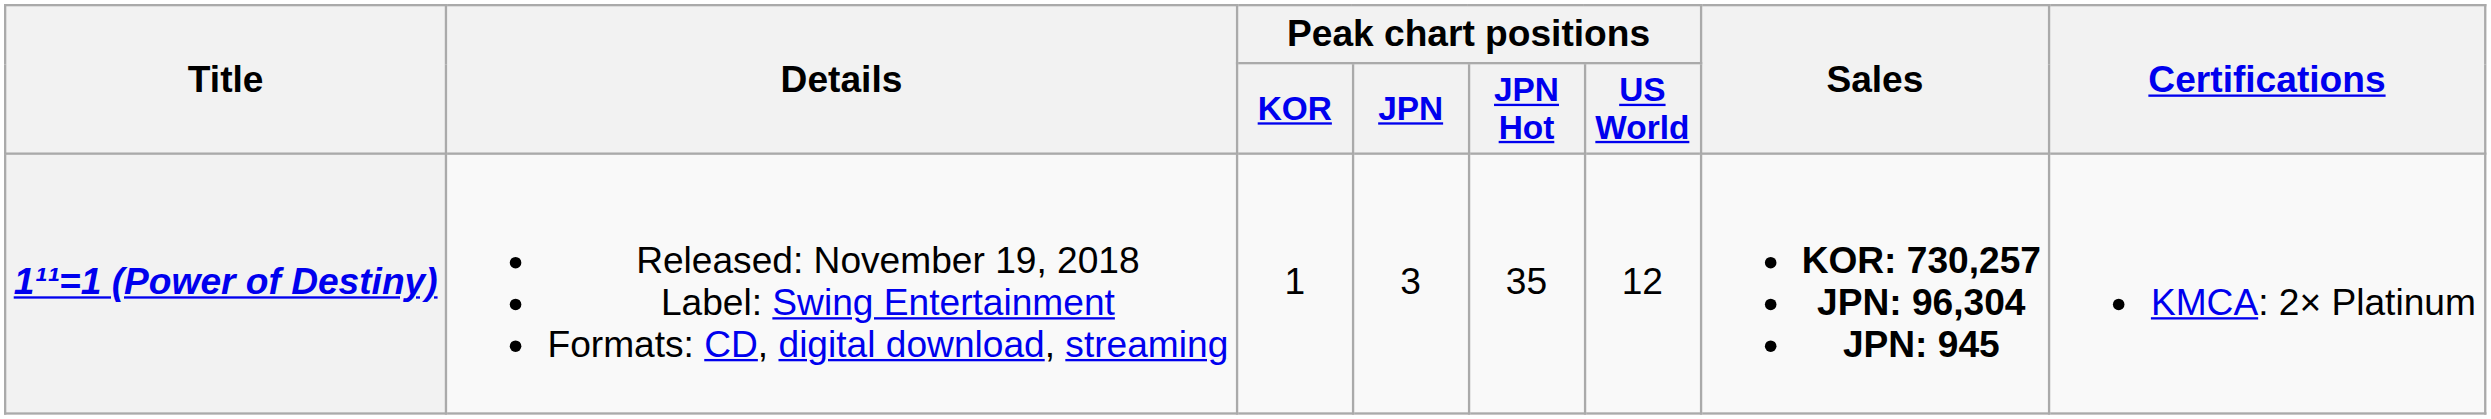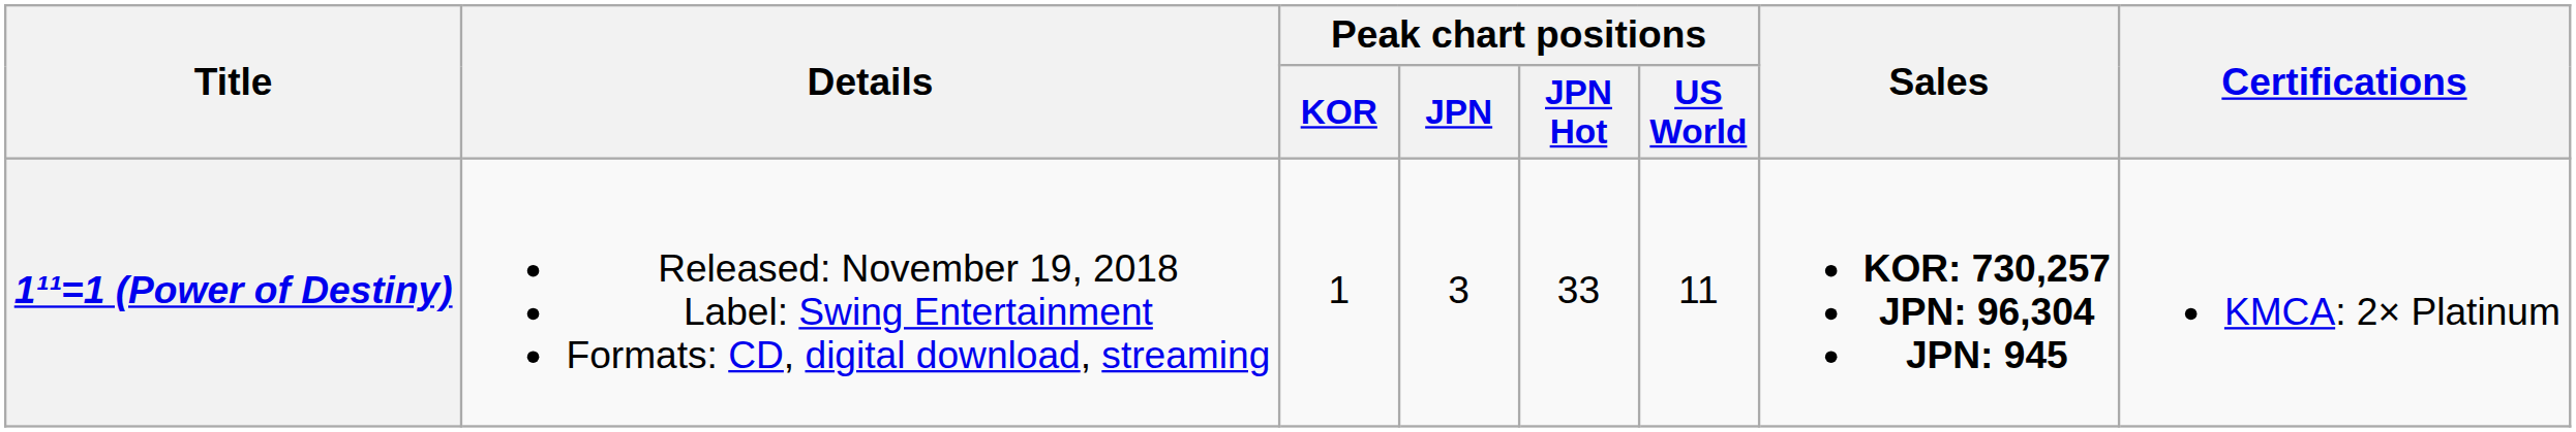 <table class="wikitable plainrowheaders" style="text-align:center;">
 <tr>
 <th scope="col" rowspan="2">Title</th>
 <th scope="col" rowspan="2">Details</th>
 <th scope="col" colspan="4">Peak chart positions</th>
 <th scope="col" rowspan="2">Sales</th>
 <th scope="col" rowspan="2"><a href='#'>Certifications</a></th>
 </tr>
 <tr>
 <th scope="col" style="width:3em;font-size:90%;"><a href='#'>KOR</a><br></th>
 <th scope="col" style="width:3em;font-size:90%;"><a href='#'>JPN</a><br></th>
 <th scope="col" style="width:3em;font-size:90%;"><a href='#'>JPN<br>Hot</a><br></th>
 <th scope="col" style="width:3em;font-size:90%;"><a href='#'>US<br>World</a><br></th>
 </tr>
 <tr>
 <th scope="row"><em><a href='#'>1¹¹=1 (Power of Destiny)</a></em></th>
 <td><br><ul><li>Released: November 19, 2018</li><li>Label: <a href='#'>Swing Entertainment</a></li><li>Formats: <a href='#'>CD</a>, <a href='#'>digital download</a>, <a href='#'>streaming</a></li></ul></td>
 <td>1</td>
 <td>3</td>
-<td>35</td>
-<td>12</td>
+<td>33</td>
+<td>11</td>
 <td><strong><br><ul><li>KOR: 730,257</li><li>JPN: 96,304 </li><li>JPN: 945 </li></ul></strong></td>
 <td><br><ul><li><a href='#'>KMCA</a>: 2× Platinum</li></ul></td>
 </tr>
 </table>
